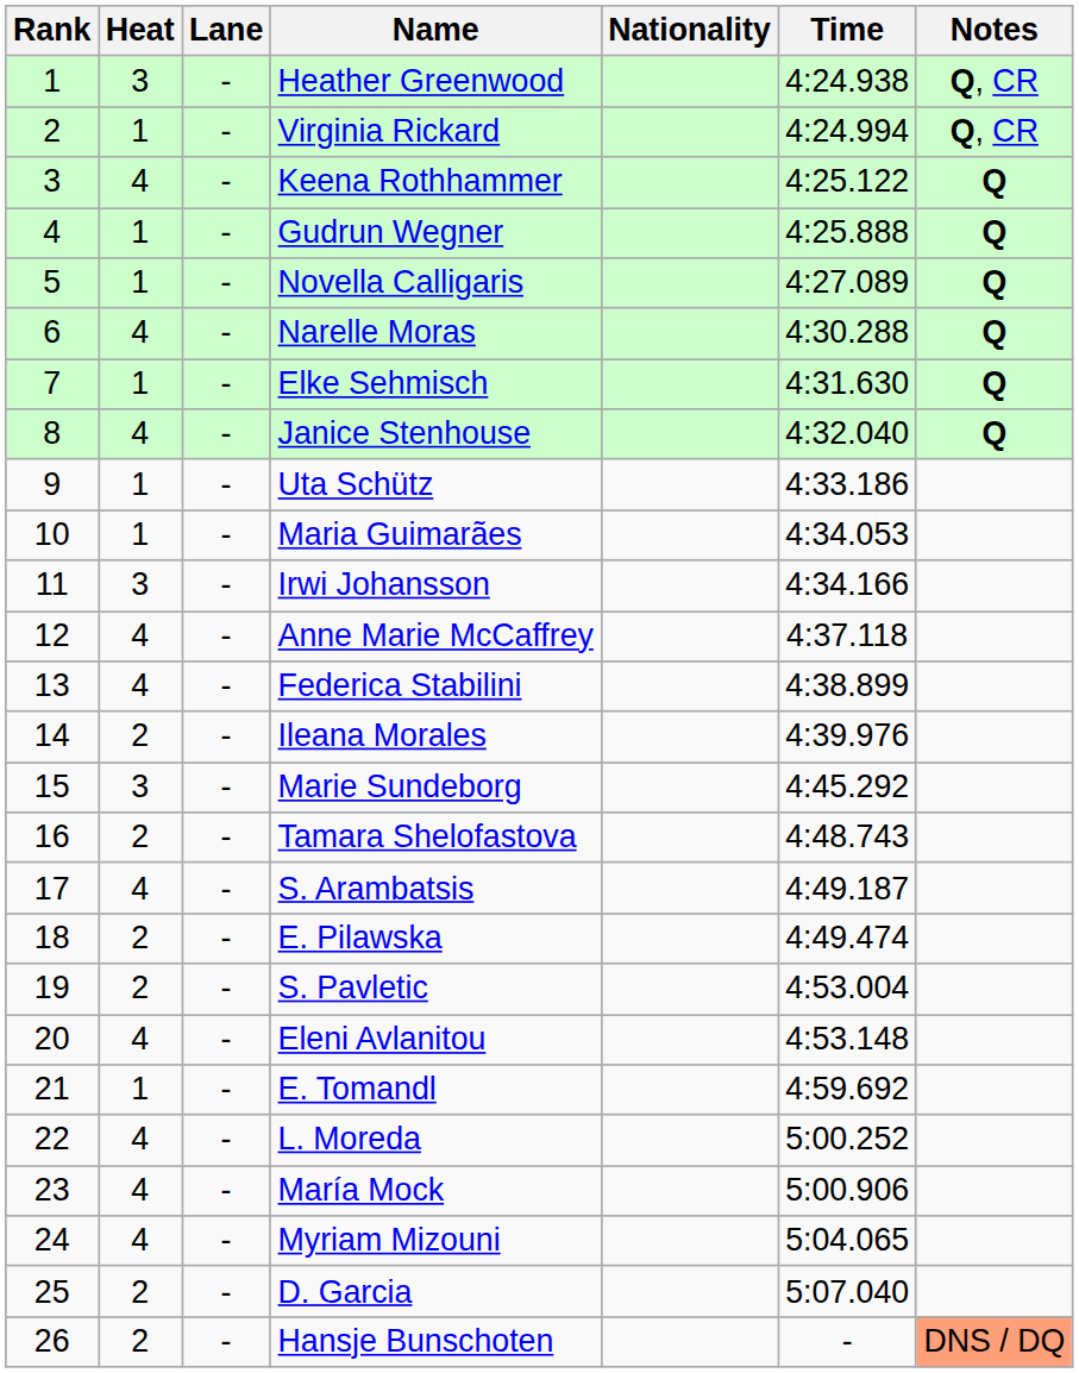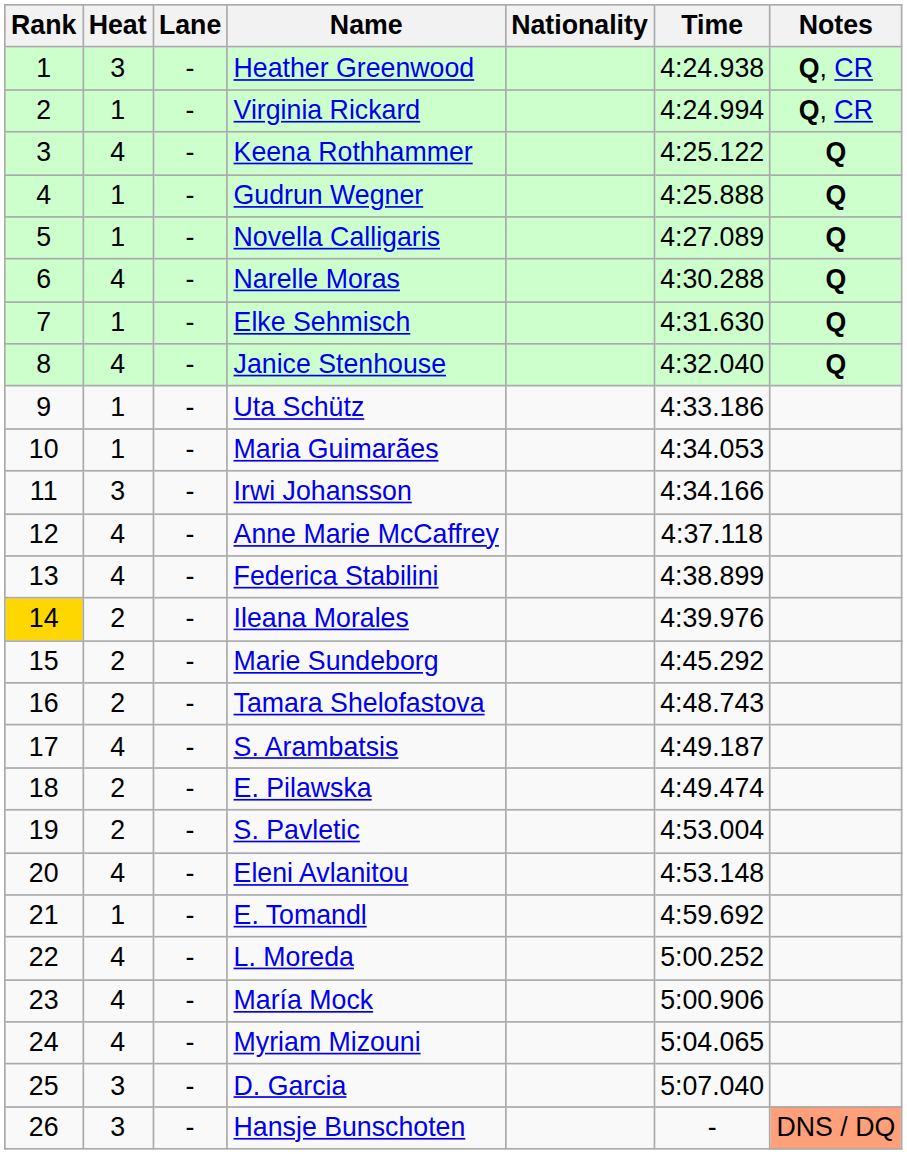 <table class="wikitable sortable" style="text-align:center">
 <tr>
 <th>Rank</th>
 <th>Heat</th>
 <th>Lane</th>
 <th>Name</th>
 <th>Nationality</th>
 <th>Time</th>
 <th>Notes</th>
 </tr>
 <tr bgcolor=ccffcc>
 <td>1</td>
 <td>3</td>
 <td>-</td>
 <td align=left><a href='#'>Heather Greenwood</a></td>
 <td align=left></td>
 <td>4:24.938</td>
 <td><strong>Q</strong>, <a href='#'>CR</a></td>
 </tr>
 <tr bgcolor=ccffcc>
 <td>2</td>
 <td>1</td>
 <td>-</td>
 <td align=left><a href='#'>Virginia Rickard</a></td>
 <td align=left></td>
 <td>4:24.994</td>
 <td><strong>Q</strong>, <a href='#'>CR</a></td>
 </tr>
 <tr bgcolor=ccffcc>
 <td>3</td>
 <td>4</td>
 <td>-</td>
 <td align=left><a href='#'>Keena Rothhammer</a></td>
 <td align=left></td>
 <td>4:25.122</td>
 <td><strong>Q</strong></td>
 </tr>
 <tr bgcolor=ccffcc>
 <td>4</td>
 <td>1</td>
 <td>-</td>
 <td align=left><a href='#'>Gudrun Wegner</a></td>
 <td align=left></td>
 <td>4:25.888</td>
 <td><strong>Q</strong></td>
 </tr>
 <tr bgcolor=ccffcc>
 <td>5</td>
 <td>1</td>
 <td>-</td>
 <td align=left><a href='#'>Novella Calligaris</a></td>
 <td align=left></td>
 <td>4:27.089</td>
 <td><strong>Q</strong></td>
 </tr>
 <tr bgcolor=ccffcc>
 <td>6</td>
 <td>4</td>
 <td>-</td>
 <td align=left><a href='#'>Narelle Moras</a></td>
 <td align=left></td>
 <td>4:30.288</td>
 <td><strong>Q</strong></td>
 </tr>
 <tr bgcolor=ccffcc>
 <td>7</td>
 <td>1</td>
 <td>-</td>
 <td align=left><a href='#'>Elke Sehmisch</a></td>
 <td align=left></td>
 <td>4:31.630</td>
 <td><strong>Q</strong></td>
 </tr>
 <tr bgcolor=ccffcc>
 <td>8</td>
 <td>4</td>
 <td>-</td>
 <td align=left><a href='#'>Janice Stenhouse</a></td>
 <td align=left></td>
 <td>4:32.040</td>
 <td><strong>Q</strong></td>
 </tr>
 <tr>
 <td>9</td>
 <td>1</td>
 <td>-</td>
 <td align=left><a href='#'>Uta Schütz</a></td>
 <td align=left></td>
 <td>4:33.186</td>
 <td></td>
 </tr>
 <tr>
 <td>10</td>
 <td>1</td>
 <td>-</td>
 <td align=left><a href='#'>Maria Guimarães</a></td>
 <td align=left></td>
 <td>4:34.053</td>
 <td></td>
 </tr>
 <tr>
 <td>11</td>
 <td>3</td>
 <td>-</td>
 <td align=left><a href='#'>Irwi Johansson</a></td>
 <td align=left></td>
 <td>4:34.166</td>
 <td></td>
 </tr>
 <tr>
 <td>12</td>
 <td>4</td>
 <td>-</td>
 <td align=left><a href='#'>Anne Marie McCaffrey</a></td>
 <td align=left></td>
 <td>4:37.118</td>
 <td></td>
 </tr>
 <tr>
 <td>13</td>
 <td>4</td>
 <td>-</td>
 <td align=left><a href='#'>Federica Stabilini</a></td>
 <td align=left></td>
 <td>4:38.899</td>
 <td></td>
 </tr>
 <tr>
-<td>14</td>
+<td style="background: gold;">14</td>
 <td>2</td>
 <td>-</td>
 <td align=left><a href='#'>Ileana Morales</a></td>
 <td align=left></td>
 <td>4:39.976</td>
 <td></td>
 </tr>
 <tr>
 <td>15</td>
-<td>3</td>
+<td>2</td>
 <td>-</td>
 <td align=left><a href='#'>Marie Sundeborg</a></td>
 <td align=left></td>
 <td>4:45.292</td>
 <td></td>
 </tr>
 <tr>
 <td>16</td>
 <td>2</td>
 <td>-</td>
 <td align=left><a href='#'>Tamara Shelofastova</a></td>
 <td align=left></td>
 <td>4:48.743</td>
 <td></td>
 </tr>
 <tr>
 <td>17</td>
 <td>4</td>
 <td>-</td>
 <td align=left><a href='#'>S. Arambatsis</a></td>
 <td align=left></td>
 <td>4:49.187</td>
 <td></td>
 </tr>
 <tr>
 <td>18</td>
 <td>2</td>
 <td>-</td>
 <td align=left><a href='#'>E. Pilawska</a></td>
 <td align=left></td>
 <td>4:49.474</td>
 <td></td>
 </tr>
 <tr>
 <td>19</td>
 <td>2</td>
 <td>-</td>
 <td align=left><a href='#'>S. Pavletic</a></td>
 <td align=left></td>
 <td>4:53.004</td>
 <td></td>
 </tr>
 <tr>
 <td>20</td>
 <td>4</td>
 <td>-</td>
 <td align=left><a href='#'>Eleni Avlanitou</a></td>
 <td align=left></td>
 <td>4:53.148</td>
 <td></td>
 </tr>
 <tr>
 <td>21</td>
 <td>1</td>
 <td>-</td>
 <td align=left><a href='#'>E. Tomandl</a></td>
 <td align=left></td>
 <td>4:59.692</td>
 <td></td>
 </tr>
 <tr>
 <td>22</td>
 <td>4</td>
 <td>-</td>
 <td align=left><a href='#'>L. Moreda</a></td>
 <td align=left></td>
 <td>5:00.252</td>
 <td></td>
 </tr>
 <tr>
 <td>23</td>
 <td>4</td>
 <td>-</td>
 <td align=left><a href='#'>María Mock</a></td>
 <td align=left></td>
 <td>5:00.906</td>
 <td></td>
 </tr>
 <tr>
 <td>24</td>
 <td>4</td>
 <td>-</td>
 <td align=left><a href='#'>Myriam Mizouni</a></td>
 <td align=left></td>
 <td>5:04.065</td>
 <td></td>
 </tr>
 <tr>
 <td>25</td>
-<td>2</td>
+<td>3</td>
 <td>-</td>
 <td align=left><a href='#'>D. Garcia</a></td>
 <td align=left></td>
 <td>5:07.040</td>
 <td></td>
 </tr>
 <tr>
 <td>26</td>
-<td>2</td>
+<td>3</td>
 <td>-</td>
 <td align=left><a href='#'>Hansje Bunschoten</a></td>
 <td align=left></td>
 <td>-</td>
 <td style="background: lightsalmon;">DNS / DQ</td>
 </tr>
 </table>
